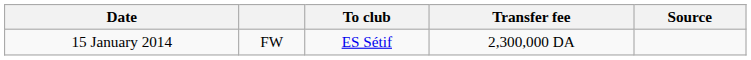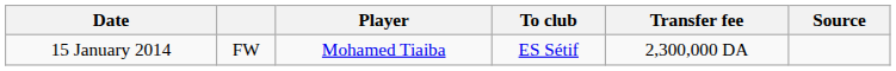 <table class="wikitable sortable" style="width:75%; text-align:center; font-size:85%; text-align:centre;">
 <tr>
 <th>Date</th>
 <th></th>
+<th>Player</th>
 <th>To club</th>
 <th>Transfer fee</th>
 <th>Source</th>
 </tr>
 <tr>
 <td>15 January 2014</td>
 <td>FW</td>
+<td> <a href='#'>Mohamed Tiaiba</a></td>
 <td><a href='#'>ES Sétif</a></td>
 <td>2,300,000 DA</td>
 <td></td>
 </tr>
 </table>
